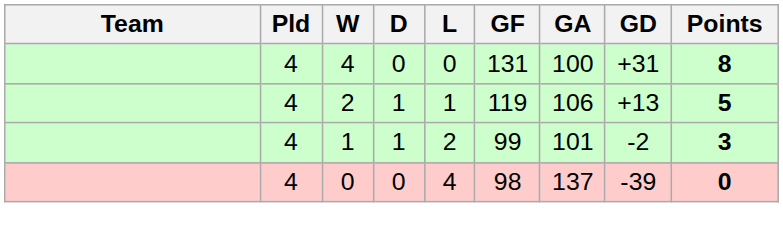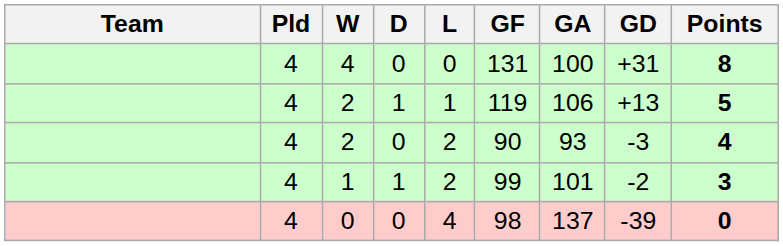 <table class=wikitable style="text-align:center" width=500>
 <tr>
 <th width=25%>Team</th>
 <th width=5%>Pld</th>
 <th width=5%>W</th>
 <th width=5%>D</th>
 <th width=5%>L</th>
 <th width=5%>GF</th>
 <th width=5%>GA</th>
 <th width=5%>GD</th>
 <th width=8%>Points</th>
 </tr>
 <tr bgcolor="#ccffcc">
 <td align="left"></td>
 <td>4</td>
 <td>4</td>
 <td>0</td>
 <td>0</td>
 <td>131</td>
 <td>100</td>
 <td>+31</td>
 <td><strong>8</strong></td>
 </tr>
 <tr bgcolor="#ccffcc">
 <td align="left"></td>
 <td>4</td>
 <td>2</td>
 <td>1</td>
 <td>1</td>
 <td>119</td>
 <td>106</td>
 <td>+13</td>
 <td><strong>5</strong></td>
 </tr>
 <tr bgcolor="#ccffcc">
+<td align="left"></td>
+<td>4</td>
+<td>2</td>
+<td>0</td>
+<td>2</td>
+<td>90</td>
+<td>93</td>
+<td>-3</td>
+<td><strong>4</strong></td>
+</tr>
+<tr bgcolor="#ccffcc">
 <td align="left"><strong></strong></td>
 <td>4</td>
 <td>1</td>
 <td>1</td>
 <td>2</td>
 <td>99</td>
 <td>101</td>
 <td>-2</td>
 <td><strong>3</strong></td>
 </tr>
 <tr bgcolor="ffcccc">
 <td align="left"></td>
 <td>4</td>
 <td>0</td>
 <td>0</td>
 <td>4</td>
 <td>98</td>
 <td>137</td>
 <td>-39</td>
 <td><strong>0</strong></td>
 </tr>
 </table>
